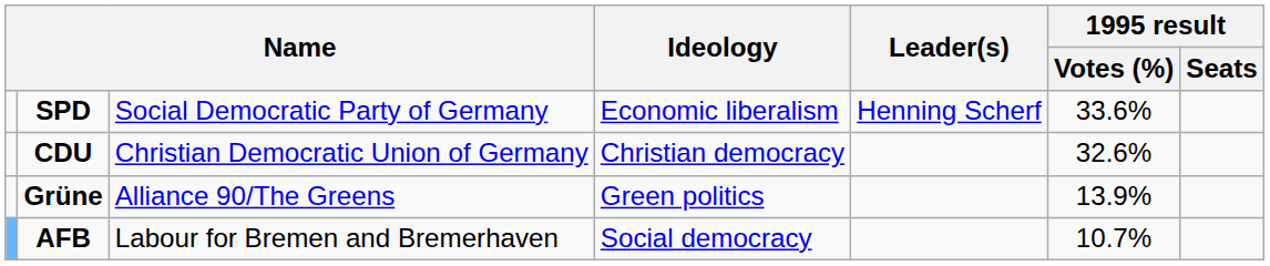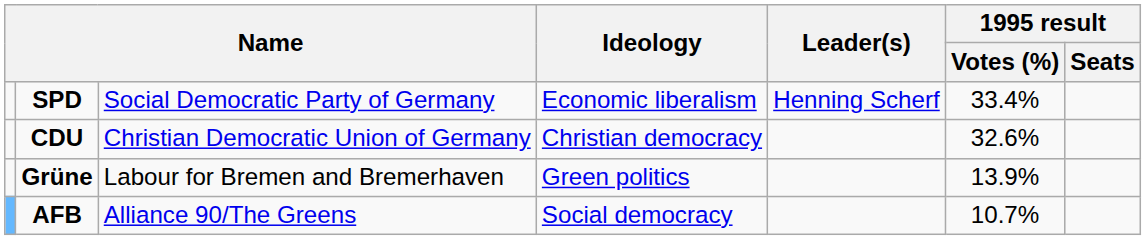 <table class="wikitable">
 <tr>
 <th rowspan=2 colspan=3>Name</th>
 <th rowspan=2>Ideology</th>
 <th rowspan=2>Leader(s)</th>
 <th colspan=2>1995 result</th>
 </tr>
 <tr>
 <th>Votes (%)</th>
 <th>Seats</th>
 </tr>
 <tr>
 <td bgcolor=></td>
 <td align=center><strong>SPD</strong></td>
 <td><a href='#'>Social Democratic Party of Germany</a><br></td>
 <td><a href='#'>Economic liberalism</a></td>
 <td><a href='#'>Henning Scherf</a></td>
-<td align=center>33.6%</td>
+<td align=center>33.4%</td>
 <td></td>
 </tr>
 <tr>
 <td bgcolor=></td>
 <td align=center><strong>CDU</strong></td>
 <td><a href='#'>Christian Democratic Union of Germany</a><br></td>
 <td><a href='#'>Christian democracy</a></td>
 <td></td>
 <td align=center>32.6%</td>
 <td></td>
 </tr>
 <tr>
 <td bgcolor=></td>
 <td align=center><strong>Grüne</strong></td>
-<td><a href='#'>Alliance 90/The Greens</a><br></td>
+<td>Labour for Bremen and Bremerhaven<br></td>
 <td><a href='#'>Green politics</a></td>
 <td></td>
 <td align=center>13.9%</td>
 <td></td>
 </tr>
 <tr>
 <td bgcolor=#63B8FF></td>
 <td align=center><strong>AFB</strong></td>
-<td>Labour for Bremen and Bremerhaven<br></td>
+<td><a href='#'>Alliance 90/The Greens</a><br></td>
 <td><a href='#'>Social democracy</a></td>
 <td></td>
 <td align=center>10.7%</td>
 <td></td>
 </tr>
 </table>
